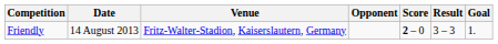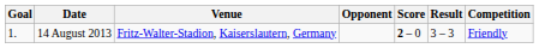 <table class="wikitable">
 <tr>
-<th>Competition</th>
+<th>Goal</th>
 <th>Date</th>
 <th>Venue</th>
 <th>Opponent</th>
 <th>Score</th>
 <th>Result</th>
-<th>Goal</th>
+<th>Competition</th>
 </tr>
 <tr>
-<td><a href='#'>Friendly</a></td>
+<td>1.</td>
 <td>14 August 2013</td>
 <td><a href='#'>Fritz-Walter-Stadion</a>, <a href='#'>Kaiserslautern</a>, <a href='#'>Germany</a></td>
 <td></td>
 <td><strong>2</strong> – 0</td>
 <td>3 – 3</td>
-<td>1.</td>
+<td><a href='#'>Friendly</a></td>
 </tr>
 </table>
